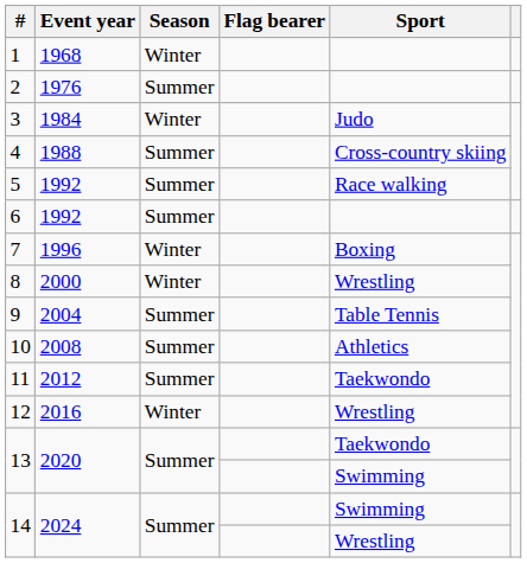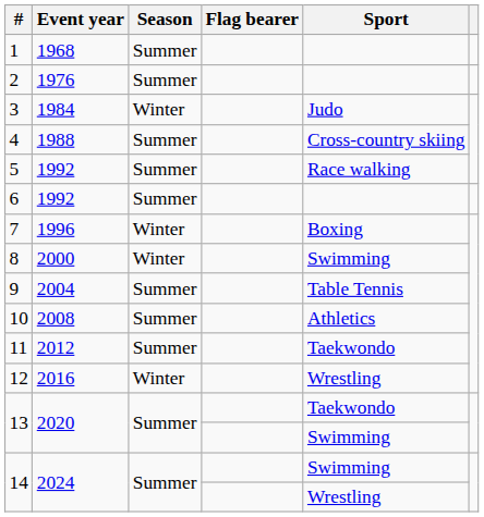 <table class="wikitable sortable">
 <tr>
 <th>#</th>
 <th>Event year</th>
 <th>Season</th>
 <th>Flag bearer</th>
 <th>Sport</th>
 <th></th>
 </tr>
 <tr>
 <td>1</td>
 <td><a href='#'>1968</a></td>
-<td>Winter</td>
+<td>Summer</td>
 <td></td>
 <td></td>
 <td></td>
 </tr>
 <tr>
 <td>2</td>
 <td><a href='#'>1976</a></td>
 <td>Summer</td>
 <td></td>
 <td></td>
 <td></td>
 </tr>
 <tr>
 <td>3</td>
 <td><a href='#'>1984</a></td>
 <td>Winter</td>
 <td></td>
 <td><a href='#'>Judo</a></td>
 <td rowspan=3></td>
 </tr>
 <tr>
 <td>4</td>
 <td><a href='#'>1988</a></td>
 <td>Summer</td>
 <td></td>
 <td><a href='#'>Cross-country skiing</a></td>
 </tr>
 <tr>
 <td>5</td>
 <td><a href='#'>1992</a></td>
 <td>Summer</td>
 <td></td>
 <td><a href='#'>Race walking</a></td>
 </tr>
 <tr>
 <td>6</td>
 <td><a href='#'>1992</a></td>
 <td>Summer</td>
 <td></td>
 <td></td>
 <td></td>
 </tr>
 <tr>
 <td>7</td>
 <td><a href='#'>1996</a></td>
 <td>Winter</td>
 <td></td>
 <td><a href='#'>Boxing</a></td>
 <td rowspan=6></td>
 </tr>
 <tr>
 <td>8</td>
 <td><a href='#'>2000</a></td>
 <td>Winter</td>
 <td></td>
-<td><a href='#'>Wrestling</a></td>
+<td><a href='#'>Swimming</a></td>
 </tr>
 <tr>
 <td>9</td>
 <td><a href='#'>2004</a></td>
 <td>Summer</td>
 <td></td>
 <td><a href='#'>Table Tennis</a></td>
 </tr>
 <tr>
 <td>10</td>
 <td><a href='#'>2008</a></td>
 <td>Summer</td>
 <td></td>
 <td><a href='#'>Athletics</a></td>
 </tr>
 <tr>
 <td>11</td>
 <td><a href='#'>2012</a></td>
 <td>Summer</td>
 <td></td>
 <td><a href='#'>Taekwondo</a></td>
 </tr>
 <tr>
 <td>12</td>
 <td><a href='#'>2016</a></td>
 <td>Winter</td>
 <td></td>
 <td><a href='#'>Wrestling</a></td>
 </tr>
 <tr>
 <td rowspan=2>13</td>
 <td rowspan=2><a href='#'>2020</a></td>
 <td rowspan=2>Summer</td>
 <td></td>
 <td><a href='#'>Taekwondo</a></td>
 <td rowspan=2></td>
 </tr>
 <tr>
 <td></td>
 <td><a href='#'>Swimming</a></td>
 </tr>
 <tr>
 <td rowspan=2>14</td>
 <td rowspan=2><a href='#'>2024</a></td>
 <td rowspan=2>Summer</td>
 <td></td>
 <td><a href='#'>Swimming</a></td>
 <td rowspan=2></td>
 </tr>
 <tr>
 <td></td>
 <td><a href='#'>Wrestling</a></td>
 </tr>
 </table>
